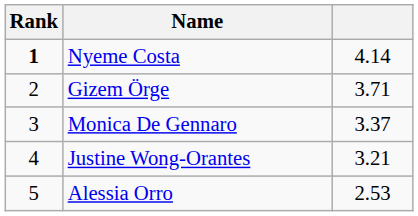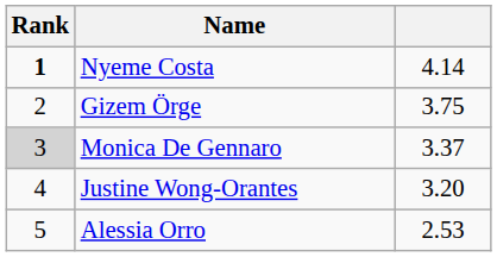 <table class="wikitable" style="margin:0.5em auto;width=480;font-size:90%">
 <tr>
 <th width=30>Rank</th>
 <th width=180>Name</th>
 <th width=50></th>
 </tr>
 <tr>
 <td align=center><strong>1</strong></td>
 <td> <a href='#'>Nyeme Costa</a></td>
 <td align=center>4.14</td>
 </tr>
 <tr>
 <td align=center>2</td>
 <td> <a href='#'>Gizem Örge</a></td>
-<td align=center>3.71</td>
+<td align=center>3.75</td>
 </tr>
 <tr>
-<td align=center>3</td>
+<td align=center style="background: lightgrey;">3</td>
 <td> <a href='#'>Monica De Gennaro</a></td>
 <td align=center>3.37</td>
 </tr>
 <tr>
 <td align=center>4</td>
 <td> <a href='#'>Justine Wong-Orantes</a></td>
-<td align=center>3.21</td>
+<td align=center>3.20</td>
 </tr>
 <tr>
 <td align=center>5</td>
 <td> <a href='#'>Alessia Orro</a></td>
 <td align=center>2.53</td>
 </tr>
 </table>
